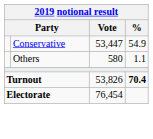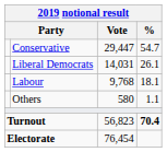 <table class="wikitable">
 <tr>
 <th colspan="4"><a href='#'>2019</a> <a href='#'>notional result</a></th>
 </tr>
 <tr>
 <th bgcolor="#DDDDFF" width="130px" colspan="2">Party</th>
 <th bgcolor="#DDDDFF" width="50px">Vote</th>
 <th bgcolor="#DDDDFF" width="30px">%</th>
 </tr>
 <tr>
 <td></td>
 <td><a href='#'>Conservative</a></td>
-<td align=right>53,447</td>
-<td align=right>54.9</td>
+<td align=right>29,447</td>
+<td align=right>54.7</td>
+</tr>
+<tr>
+<td></td>
+<td><a href='#'>Liberal Democrats</a></td>
+<td align=right>14,031</td>
+<td align=right>26.1</td>
+</tr>
+<tr>
+<td></td>
+<td><a href='#'>Labour</a></td>
+<td align=right>9,768</td>
+<td align=right>18.1</td>
 </tr>
 <tr>
 <td></td>
 <td>Others</td>
 <td align=right>580</td>
 <td align=right>1.1</td>
 </tr>
 <tr>
 <td colspan="4" bgcolor="#EAECF0"></td>
 </tr>
 <tr>
 <td colspan="2"><strong>Turnout</strong></td>
-<td align=right>53,826</td>
+<td align=right>56,823</td>
 <td align=right><strong>70.4</strong></td>
 </tr>
 <tr>
 <td colspan="2"><strong>Electorate</strong></td>
 <td align=right>76,454</td>
 </tr>
 </table>
